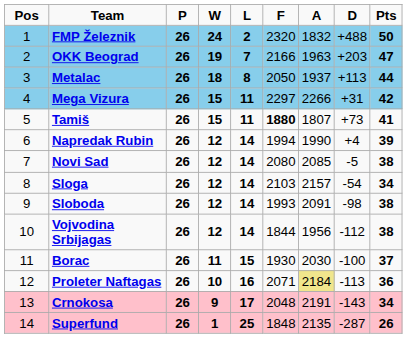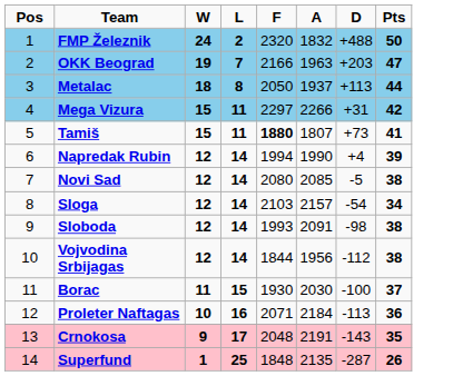 <table class="wikitable sortable" style="text-align: center; font-size:95%">
 <tr>
 <td width="44"><strong>Pos</strong></td>
 <td width="128"><strong>Team</strong></td>
-<td width="30"><strong>P</strong></td>
 <td width="30"><strong>W</strong></td>
 <td width="30"><strong>L</strong></td>
 <td width="30"><strong>F</strong></td>
 <td width="30"><strong>A</strong></td>
 <td width="30"><strong>D</strong></td>
 <td width="30"><strong>Pts</strong></td>
 </tr>
 <tr bgcolor="87ceeb">
 <td>1</td>
 <td align="left"><strong><a href='#'>FMP Železnik</a></strong></td>
-<td><strong>26</strong></td>
 <td><strong>24</strong></td>
 <td><strong>2</strong></td>
 <td>2320</td>
 <td>1832</td>
 <td>+488</td>
 <td><strong>50</strong></td>
 </tr>
 <tr bgcolor="87ceeb">
 <td>2</td>
 <td align="left"><strong><a href='#'>OKK Beograd</a></strong></td>
-<td><strong>26</strong></td>
 <td><strong>19</strong></td>
 <td><strong>7</strong></td>
 <td>2166</td>
 <td>1963</td>
 <td>+203</td>
 <td><strong>47</strong></td>
 </tr>
 <tr bgcolor="87ceeb">
 <td>3</td>
 <td align="left"><strong><a href='#'>Metalac</a></strong></td>
-<td><strong>26</strong></td>
 <td><strong>18</strong></td>
 <td><strong>8</strong></td>
 <td>2050</td>
 <td>1937</td>
 <td>+113</td>
 <td><strong>44</strong></td>
 </tr>
 <tr bgcolor="87ceeb">
 <td>4</td>
 <td align="left"><strong><a href='#'>Mega Vizura</a></strong></td>
-<td><strong>26</strong></td>
 <td><strong>15</strong></td>
 <td><strong>11</strong></td>
 <td>2297</td>
 <td>2266</td>
 <td>+31</td>
 <td><strong>42</strong></td>
 </tr>
 <tr>
 <td>5</td>
 <td align="left"><strong><a href='#'>Tamiš</a></strong></td>
-<td><strong>26</strong></td>
 <td><strong>15</strong></td>
 <td><strong>11</strong></td>
 <td><strong>1880</strong></td>
 <td>1807</td>
 <td>+73</td>
 <td><strong>41</strong></td>
 </tr>
 <tr>
 <td>6</td>
 <td align="left"><strong><a href='#'>Napredak Rubin</a></strong></td>
-<td><strong>26</strong></td>
 <td><strong>12</strong></td>
 <td><strong>14</strong></td>
 <td>1994</td>
 <td>1990</td>
 <td>+4</td>
 <td><strong>39</strong></td>
 </tr>
 <tr>
 <td>7</td>
 <td align="left"><strong><a href='#'>Novi Sad</a></strong></td>
-<td><strong>26</strong></td>
 <td><strong>12</strong></td>
 <td><strong>14</strong></td>
 <td>2080</td>
 <td>2085</td>
 <td>-5</td>
 <td><strong>38</strong></td>
 </tr>
 <tr>
 <td>8</td>
 <td align="left"><strong><a href='#'>Sloga</a></strong></td>
-<td><strong>26</strong></td>
 <td><strong>12</strong></td>
 <td><strong>14</strong></td>
 <td>2103</td>
 <td>2157</td>
 <td>-54</td>
 <td><strong>34</strong></td>
 </tr>
 <tr>
 <td>9</td>
 <td align="left"><strong><a href='#'>Sloboda</a></strong></td>
-<td><strong>26</strong></td>
 <td><strong>12</strong></td>
 <td><strong>14</strong></td>
 <td>1993</td>
 <td>2091</td>
 <td>-98</td>
 <td><strong>38</strong></td>
 </tr>
 <tr>
 <td>10</td>
 <td align="left"><strong><a href='#'>Vojvodina Srbijagas</a></strong></td>
-<td><strong>26</strong></td>
 <td><strong>12</strong></td>
 <td><strong>14</strong></td>
 <td>1844</td>
 <td>1956</td>
 <td>-112</td>
 <td><strong>38</strong></td>
 </tr>
 <tr>
 <td>11</td>
 <td align="left"><strong><a href='#'>Borac</a></strong></td>
-<td><strong>26</strong></td>
 <td><strong>11</strong></td>
 <td><strong>15</strong></td>
 <td>1930</td>
 <td>2030</td>
 <td>-100</td>
 <td><strong>37</strong></td>
 </tr>
 <tr>
 <td>12</td>
 <td align="left"><strong><a href='#'>Proleter Naftagas</a></strong></td>
-<td><strong>26</strong></td>
 <td><strong>10</strong></td>
 <td><strong>16</strong></td>
 <td>2071</td>
-<td style="background: khaki;">2184</td>
+<td>2184</td>
 <td>-113</td>
 <td><strong>36</strong></td>
 </tr>
 <tr bgcolor="ffc0cb">
 <td>13</td>
 <td align="left"><strong><a href='#'>Crnokosa</a></strong></td>
-<td><strong>26</strong></td>
 <td><strong>9</strong></td>
 <td><strong>17</strong></td>
 <td>2048</td>
 <td>2191</td>
 <td>-143</td>
-<td><strong>34</strong></td>
+<td><strong>35</strong></td>
 </tr>
 <tr bgcolor="ffc0cb">
 <td>14</td>
 <td align="left"><strong><a href='#'>Superfund</a></strong></td>
-<td><strong>26</strong></td>
 <td><strong>1</strong></td>
 <td><strong>25</strong></td>
 <td>1848</td>
 <td>2135</td>
 <td>-287</td>
 <td><strong>26</strong></td>
 </tr>
 </table>
